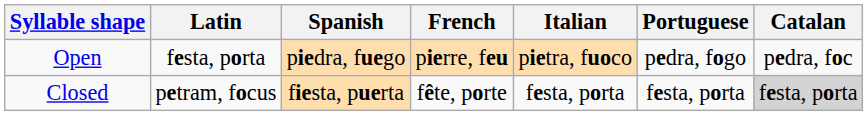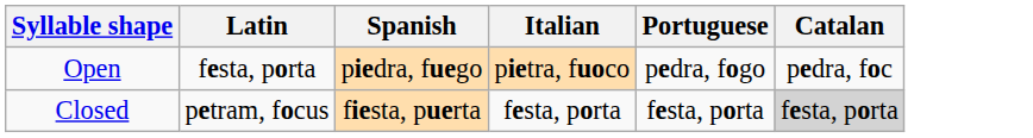 <table class="wikitable" style="text-align: center;">
 <tr>
 <th><a href='#'>Syllable shape</a></th>
 <th>Latin</th>
 <th>Spanish</th>
-<th>French</th>
 <th>Italian</th>
 <th>Portuguese</th>
 <th>Catalan</th>
 </tr>
 <tr>
 <td><a href='#'>Open</a></td>
 <td>f<strong>e</strong>sta, p<strong>o</strong>rta</td>
 <td ! colspan="1" style="background:#ffdead;">p<strong>ie</strong>dra, f<strong>ue</strong>go</td>
-<td ! colspan="1" style="background:#ffdead;">p<strong>ie</strong>rre, f<strong>eu</strong></td>
 <td ! colspan="1" style="background:#ffdead;">p<strong>ie</strong>tra, f<strong>uo</strong>co</td>
 <td>p<strong>e</strong>dra, f<strong>o</strong>go</td>
 <td>p<strong>e</strong>dra, f<strong>o</strong>c</td>
 </tr>
 <tr>
 <td><a href='#'>Closed</a></td>
 <td>p<strong>e</strong>tram, f<strong>o</strong>cus</td>
 <td ! colspan="1" style="background:#ffdead;">f<strong>ie</strong>sta, p<strong>ue</strong>rta</td>
-<td>f<strong>ê</strong>te, p<strong>o</strong>rte</td>
 <td>f<strong>e</strong>sta, p<strong>o</strong>rta</td>
 <td>f<strong>e</strong>sta, p<strong>o</strong>rta</td>
 <td style="background: lightgrey;">f<strong>e</strong>sta, p<strong>o</strong>rta</td>
 </tr>
 </table>
